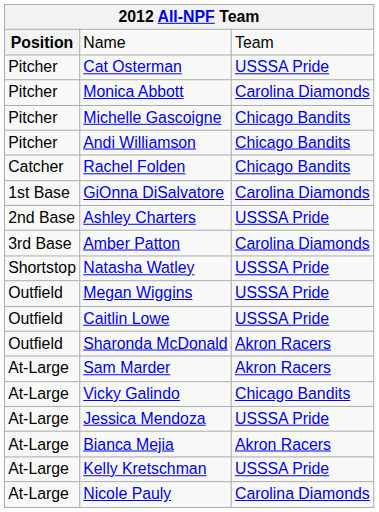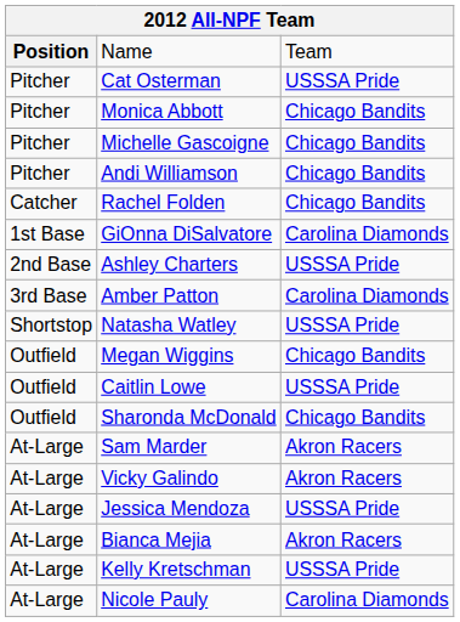 <table class="wikitable">
 <tr>
 <th colspan=4>2012 <a href='#'>All-NPF</a> Team</th>
 </tr>
 <tr>
 <th>Position</th>
 <td>Name</td>
 <td>Team</td>
 </tr>
 <tr>
 <td>Pitcher</td>
 <td><a href='#'>Cat Osterman</a></td>
 <td><a href='#'>USSSA Pride</a></td>
 </tr>
 <tr>
 <td>Pitcher</td>
 <td><a href='#'>Monica Abbott</a></td>
-<td><a href='#'>Carolina Diamonds</a></td>
+<td><a href='#'>Chicago Bandits</a></td>
 </tr>
 <tr>
 <td>Pitcher</td>
 <td><a href='#'>Michelle Gascoigne</a></td>
 <td><a href='#'>Chicago Bandits</a></td>
 </tr>
 <tr>
 <td>Pitcher</td>
 <td><a href='#'>Andi Williamson</a></td>
 <td><a href='#'>Chicago Bandits</a></td>
 </tr>
 <tr>
 <td>Catcher</td>
 <td><a href='#'>Rachel Folden</a></td>
 <td><a href='#'>Chicago Bandits</a></td>
 </tr>
 <tr>
 <td>1st Base</td>
 <td><a href='#'>GiOnna DiSalvatore</a></td>
 <td><a href='#'>Carolina Diamonds</a></td>
 </tr>
 <tr>
 <td>2nd Base</td>
 <td><a href='#'>Ashley Charters</a></td>
 <td><a href='#'>USSSA Pride</a></td>
 </tr>
 <tr>
 <td>3rd Base</td>
 <td><a href='#'>Amber Patton</a></td>
 <td><a href='#'>Carolina Diamonds</a></td>
 </tr>
 <tr>
 <td>Shortstop</td>
 <td><a href='#'>Natasha Watley</a></td>
 <td><a href='#'>USSSA Pride</a></td>
 </tr>
 <tr>
 <td>Outfield</td>
 <td><a href='#'>Megan Wiggins</a></td>
-<td><a href='#'>USSSA Pride</a></td>
+<td><a href='#'>Chicago Bandits</a></td>
 </tr>
 <tr>
 <td>Outfield</td>
 <td><a href='#'>Caitlin Lowe</a></td>
 <td><a href='#'>USSSA Pride</a></td>
 </tr>
 <tr>
 <td>Outfield</td>
 <td><a href='#'>Sharonda McDonald</a></td>
-<td><a href='#'>Akron Racers</a></td>
+<td><a href='#'>Chicago Bandits</a></td>
 </tr>
 <tr>
 <td>At-Large</td>
 <td><a href='#'>Sam Marder</a></td>
 <td><a href='#'>Akron Racers</a></td>
 </tr>
 <tr>
 <td>At-Large</td>
 <td><a href='#'>Vicky Galindo</a></td>
-<td><a href='#'>Chicago Bandits</a></td>
+<td><a href='#'>Akron Racers</a></td>
 </tr>
 <tr>
 <td>At-Large</td>
 <td><a href='#'>Jessica Mendoza</a></td>
 <td><a href='#'>USSSA Pride</a></td>
 </tr>
 <tr>
 <td>At-Large</td>
 <td><a href='#'>Bianca Mejia</a></td>
 <td><a href='#'>Akron Racers</a></td>
 </tr>
 <tr>
 <td>At-Large</td>
 <td><a href='#'>Kelly Kretschman</a></td>
 <td><a href='#'>USSSA Pride</a></td>
 </tr>
 <tr>
 <td>At-Large</td>
 <td><a href='#'>Nicole Pauly</a></td>
 <td><a href='#'>Carolina Diamonds</a></td>
 </tr>
 </table>
